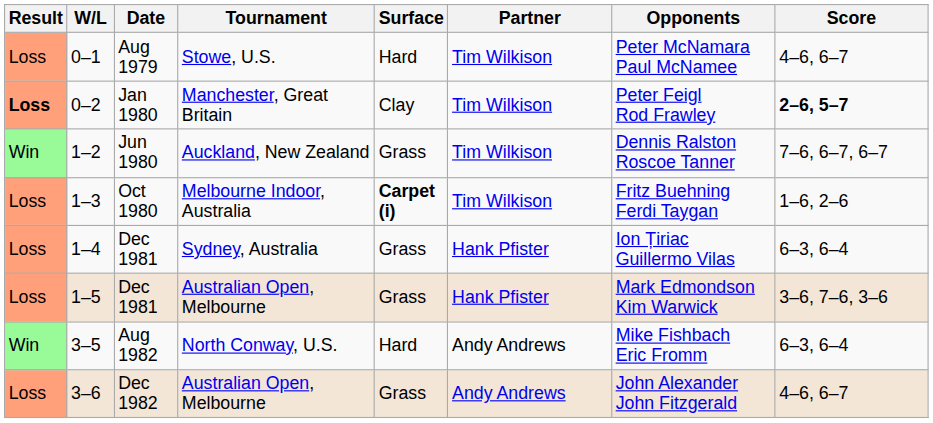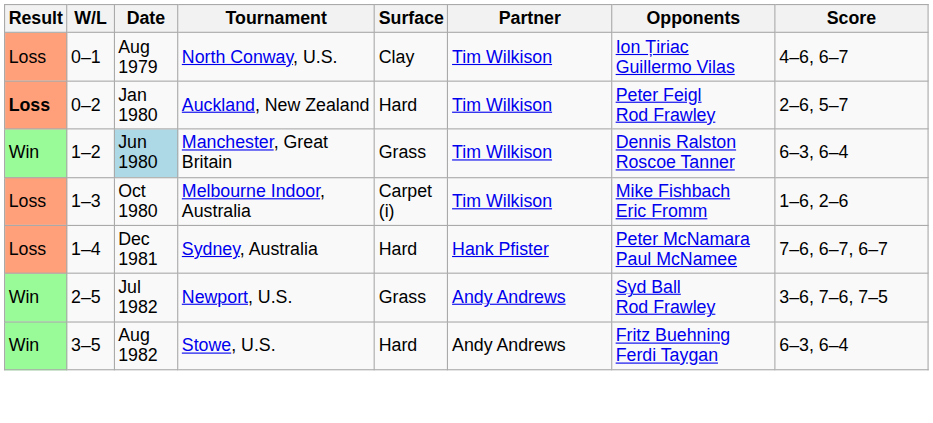 <table class="sortable wikitable">
 <tr>
 <th style="width:40px">Result</th>
 <th style="width:35px" class="unsortable">W/L</th>
 <th style="width:50px">Date</th>
 <th style="width:170px">Tournament</th>
 <th style="width:50px">Surface</th>
 <th style="width:140px">Partner</th>
 <th style="width:140px">Opponents</th>
 <th style="width:130px" class="unsortable">Score</th>
 </tr>
 <tr>
 <td style="background:#ffa07a;">Loss</td>
 <td>0–1</td>
 <td>Aug 1979</td>
-<td><a href='#'>Stowe</a>, U.S.</td>
-<td>Hard</td>
+<td><a href='#'>North Conway</a>, U.S.</td>
+<td>Clay</td>
 <td> <a href='#'>Tim Wilkison</a></td>
-<td> <a href='#'>Peter McNamara</a> <br>  <a href='#'>Paul McNamee</a></td>
+<td> <a href='#'>Ion Țiriac</a> <br>  <a href='#'>Guillermo Vilas</a></td>
 <td>4–6, 6–7</td>
 </tr>
 <tr>
 <td style="background:#ffa07a;"><strong>Loss</strong></td>
 <td>0–2</td>
 <td>Jan 1980</td>
-<td><a href='#'>Manchester</a>, Great Britain</td>
-<td>Clay</td>
+<td><a href='#'>Auckland</a>, New Zealand</td>
+<td>Hard</td>
 <td> <a href='#'>Tim Wilkison</a></td>
 <td> <a href='#'>Peter Feigl</a> <br>  <a href='#'>Rod Frawley</a></td>
-<td><strong>2–6, 5–7</strong></td>
+<td>2–6, 5–7</td>
 </tr>
 <tr>
 <td style="background:#98fb98;">Win</td>
 <td>1–2</td>
-<td>Jun 1980</td>
-<td><a href='#'>Auckland</a>, New Zealand</td>
+<td style="background: lightblue;">Jun 1980</td>
+<td><a href='#'>Manchester</a>, Great Britain</td>
 <td>Grass</td>
 <td> <a href='#'>Tim Wilkison</a></td>
 <td> <a href='#'>Dennis Ralston</a> <br>  <a href='#'>Roscoe Tanner</a></td>
-<td>7–6, 6–7, 6–7</td>
+<td>6–3, 6–4</td>
 </tr>
 <tr>
 <td style="background:#ffa07a;">Loss</td>
 <td>1–3</td>
 <td>Oct 1980</td>
 <td><a href='#'>Melbourne Indoor</a>, Australia</td>
-<td><strong>Carpet (i)</strong></td>
+<td>Carpet (i)</td>
 <td> <a href='#'>Tim Wilkison</a></td>
-<td> <a href='#'>Fritz Buehning</a> <br>  <a href='#'>Ferdi Taygan</a></td>
+<td> <a href='#'>Mike Fishbach</a> <br>  <a href='#'>Eric Fromm</a></td>
 <td>1–6, 2–6</td>
 </tr>
 <tr>
 <td style="background:#ffa07a;">Loss</td>
 <td>1–4</td>
 <td>Dec 1981</td>
 <td><a href='#'>Sydney</a>, Australia</td>
+<td>Hard</td>
+<td> <a href='#'>Hank Pfister</a></td>
+<td> <a href='#'>Peter McNamara</a> <br>  <a href='#'>Paul McNamee</a></td>
+<td>7–6, 6–7, 6–7</td>
+</tr>
+<tr>
+<td style="background:#98fb98;">Win</td>
+<td>2–5</td>
+<td>Jul 1982</td>
+<td><a href='#'>Newport</a>, U.S.</td>
 <td>Grass</td>
-<td> <a href='#'>Hank Pfister</a></td>
-<td> <a href='#'>Ion Țiriac</a> <br>  <a href='#'>Guillermo Vilas</a></td>
-<td>6–3, 6–4</td>
-</tr>
-<tr style="background:#f3e6d7;">
-<td style="background:#ffa07a;">Loss</td>
-<td>1–5</td>
-<td>Dec 1981</td>
-<td><a href='#'>Australian Open</a>, Melbourne</td>
-<td>Grass</td>
-<td>  <a href='#'>Hank Pfister</a></td>
-<td> <a href='#'>Mark Edmondson</a> <br>  <a href='#'>Kim Warwick</a></td>
-<td>3–6, 7–6, 3–6</td>
+<td> <a href='#'>Andy Andrews</a></td>
+<td> <a href='#'>Syd Ball</a> <br>  <a href='#'>Rod Frawley</a></td>
+<td>3–6, 7–6, 7–5</td>
 </tr>
 <tr>
 <td style="background:#98fb98;">Win</td>
 <td>3–5</td>
 <td>Aug 1982</td>
-<td><a href='#'>North Conway</a>, U.S.</td>
+<td><a href='#'>Stowe</a>, U.S.</td>
 <td>Hard</td>
 <td> Andy Andrews</td>
-<td> <a href='#'>Mike Fishbach</a> <br>  <a href='#'>Eric Fromm</a></td>
+<td> <a href='#'>Fritz Buehning</a> <br>  <a href='#'>Ferdi Taygan</a></td>
 <td>6–3, 6–4</td>
 </tr>
-<tr style="background:#f3e6d7;">
-<td style="background:#ffa07a;">Loss</td>
-<td>3–6</td>
-<td>Dec 1982</td>
-<td><a href='#'>Australian Open</a>, Melbourne</td>
-<td>Grass</td>
-<td> <a href='#'>Andy Andrews</a></td>
-<td> <a href='#'>John Alexander</a> <br>  <a href='#'>John Fitzgerald</a></td>
-<td>4–6, 6–7</td>
-</tr>
 </table>
